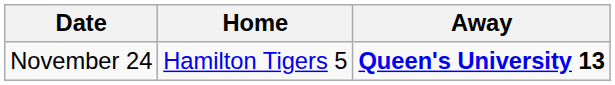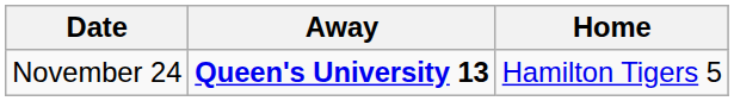 <table class="wikitable">
 <tr>
 <th>Date</th>
+<th>Away</th>
 <th>Home</th>
-<th>Away</th>
 </tr>
 <tr>
 <td>November 24</td>
+<td><strong><a href='#'>Queen's University</a> 13</strong></td>
 <td><a href='#'>Hamilton Tigers</a> 5</td>
-<td><strong><a href='#'>Queen's University</a> 13</strong></td>
 </tr>
 </table>
